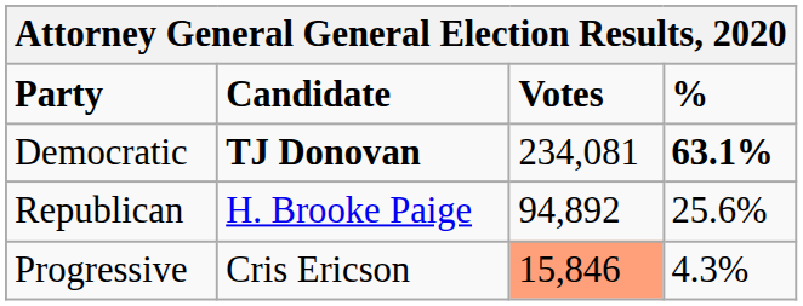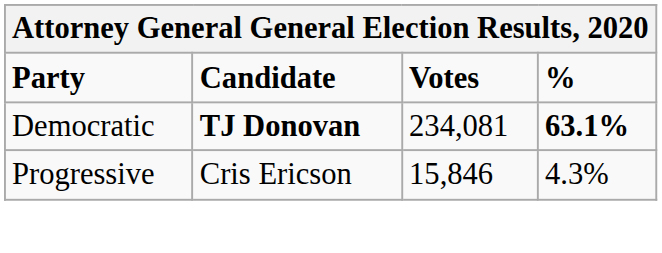 <table class="wikitable">
 <tr>
 <th colspan="4">Attorney General General Election Results, 2020</th>
 </tr>
 <tr>
 <td><strong>Party</strong></td>
 <td><strong>Candidate</strong></td>
 <td><strong>Votes</strong></td>
 <td><strong>%</strong></td>
 </tr>
 <tr>
 <td>Democratic</td>
 <td><strong>TJ Donovan</strong></td>
 <td>234,081</td>
 <td><strong>63.1%</strong></td>
 </tr>
 <tr>
-<td>Republican</td>
-<td><a href='#'>H. Brooke Paige</a></td>
-<td>94,892</td>
-<td>25.6%</td>
-</tr>
-<tr>
 <td>Progressive</td>
 <td>Cris Ericson</td>
-<td style="background: lightsalmon;">15,846</td>
+<td>15,846</td>
 <td>4.3%</td>
 </tr>
 </table>
